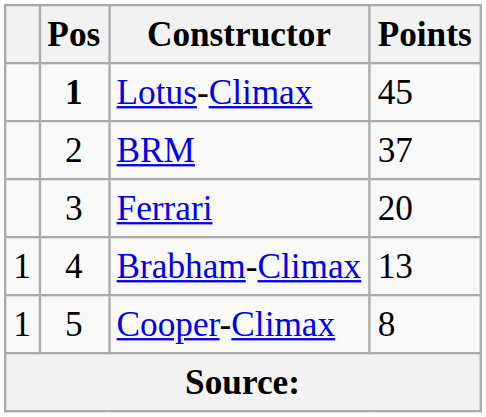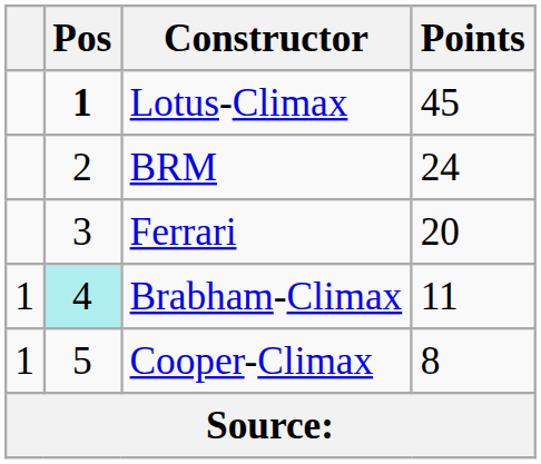 <table class="wikitable" style="font-size: 95%;">
 <tr>
 <th></th>
 <th>Pos</th>
 <th>Constructor</th>
 <th>Points</th>
 </tr>
 <tr>
 <td align="left"></td>
 <td align="center"><strong>1</strong></td>
 <td> <a href='#'>Lotus</a>-<a href='#'>Climax</a></td>
 <td align="left">45</td>
 </tr>
 <tr>
 <td align="left"></td>
 <td align="center">2</td>
 <td> <a href='#'>BRM</a></td>
-<td align="left">37</td>
+<td align="left">24</td>
 </tr>
 <tr>
 <td align="left"></td>
 <td align="center">3</td>
 <td> <a href='#'>Ferrari</a></td>
 <td align="left">20</td>
 </tr>
 <tr>
 <td align="left"> 1</td>
-<td align="center">4</td>
+<td align="center" style="background: paleturquoise;">4</td>
 <td> <a href='#'>Brabham</a>-<a href='#'>Climax</a></td>
-<td align="left">13</td>
+<td align="left">11</td>
 </tr>
 <tr>
 <td align="left"> 1</td>
 <td align="center">5</td>
 <td> <a href='#'>Cooper</a>-<a href='#'>Climax</a></td>
 <td align="left">8</td>
 </tr>
 <tr>
 <th colspan=4>Source:</th>
 </tr>
 </table>
